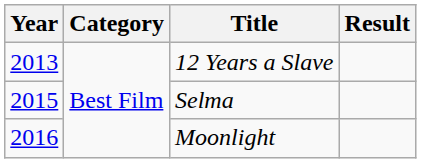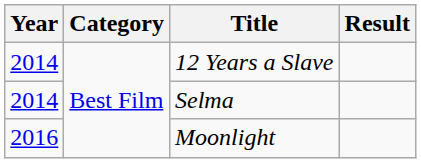 <table class="wikitable" style="font-size: 100%">
 <tr>
 <th>Year</th>
 <th>Category</th>
 <th>Title</th>
 <th>Result</th>
 </tr>
 <tr>
-<td style="text-align:center;"><a href='#'>2013</a></td>
+<td style="text-align:center;"><a href='#'>2014</a></td>
 <td rowspan="3"><a href='#'>Best Film</a></td>
 <td><em>12 Years a Slave</em></td>
 <td></td>
 </tr>
 <tr>
-<td style="text-align:center;"><a href='#'>2015</a></td>
+<td style="text-align:center;"><a href='#'>2014</a></td>
 <td><em>Selma</em></td>
 <td></td>
 </tr>
 <tr>
 <td style="text-align:center;"><a href='#'>2016</a></td>
 <td><em>Moonlight</em></td>
 <td></td>
 </tr>
 </table>
